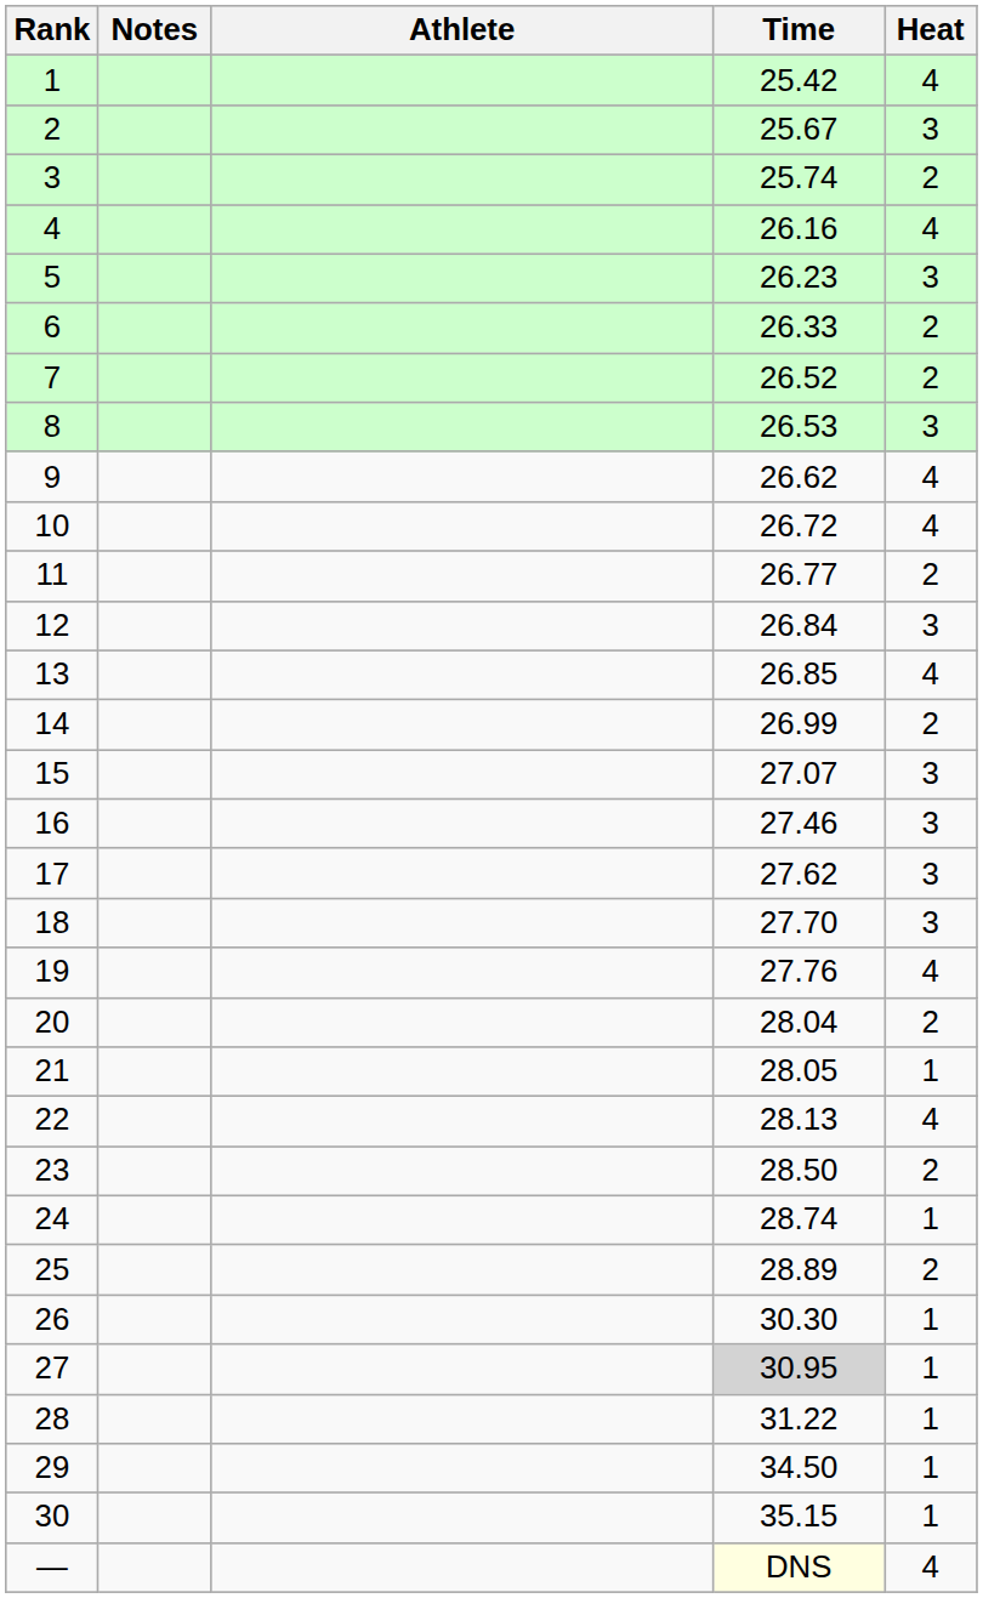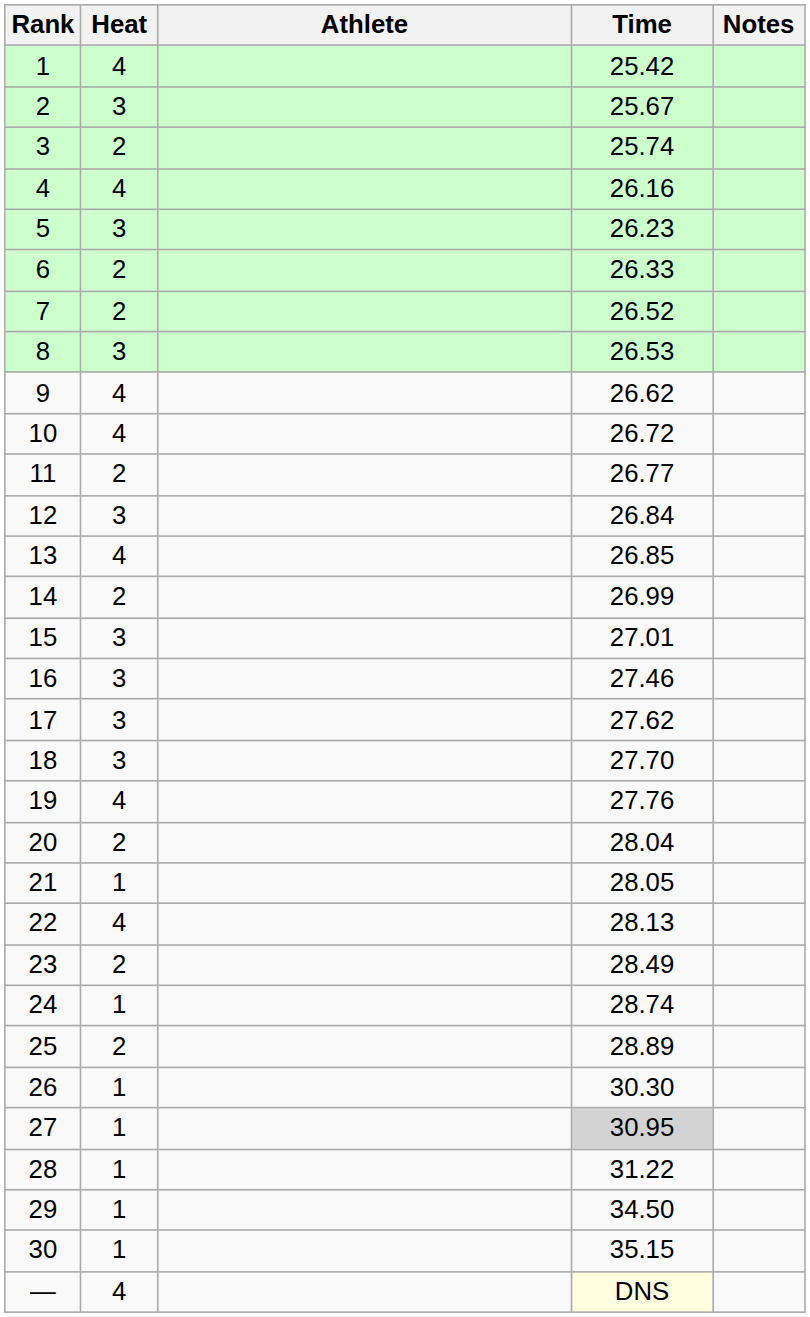 <table class="wikitable" style="text-align:center">
 <tr>
 <th width=40>Rank</th>
-<th width=50>Notes</th>
+<th width=40>Heat</th>
 <th width=250>Athlete</th>
 <th width=80>Time</th>
-<th width=40>Heat</th>
+<th width=50>Notes</th>
 </tr>
 <tr bgcolor=ccffcc>
 <td>1</td>
-<td></td>
+<td>4</td>
 <td align=left></td>
 <td>25.42</td>
-<td>4</td>
+<td></td>
 </tr>
 <tr bgcolor=ccffcc>
 <td>2</td>
-<td></td>
+<td>3</td>
 <td align=left></td>
 <td>25.67</td>
-<td>3</td>
+<td></td>
 </tr>
 <tr bgcolor=ccffcc>
 <td>3</td>
-<td></td>
+<td>2</td>
 <td align=left></td>
 <td>25.74</td>
-<td>2</td>
+<td></td>
 </tr>
 <tr bgcolor=ccffcc>
 <td>4</td>
-<td></td>
+<td>4</td>
 <td align=left></td>
 <td>26.16</td>
-<td>4</td>
+<td></td>
 </tr>
 <tr bgcolor=ccffcc>
 <td>5</td>
-<td></td>
+<td>3</td>
 <td align=left></td>
 <td>26.23</td>
-<td>3</td>
+<td></td>
 </tr>
 <tr bgcolor=ccffcc>
 <td>6</td>
-<td></td>
+<td>2</td>
 <td align=left></td>
 <td>26.33</td>
-<td>2</td>
+<td></td>
 </tr>
 <tr bgcolor=ccffcc>
 <td>7</td>
-<td></td>
+<td>2</td>
 <td align=left></td>
 <td>26.52</td>
-<td>2</td>
+<td></td>
 </tr>
 <tr bgcolor=ccffcc>
 <td>8</td>
-<td></td>
+<td>3</td>
 <td align=left></td>
 <td>26.53</td>
-<td>3</td>
+<td></td>
 </tr>
 <tr>
 <td>9</td>
-<td></td>
+<td>4</td>
 <td align=left></td>
 <td>26.62</td>
-<td>4</td>
+<td></td>
 </tr>
 <tr>
 <td>10</td>
-<td></td>
+<td>4</td>
 <td align=left></td>
 <td>26.72</td>
-<td>4</td>
+<td></td>
 </tr>
 <tr>
 <td>11</td>
-<td></td>
+<td>2</td>
 <td align=left></td>
 <td>26.77</td>
-<td>2</td>
+<td></td>
 </tr>
 <tr>
 <td>12</td>
-<td></td>
+<td>3</td>
 <td align=left></td>
 <td>26.84</td>
-<td>3</td>
+<td></td>
 </tr>
 <tr>
 <td>13</td>
-<td></td>
+<td>4</td>
 <td align=left></td>
 <td>26.85</td>
-<td>4</td>
+<td></td>
 </tr>
 <tr>
 <td>14</td>
-<td></td>
+<td>2</td>
 <td align=left></td>
 <td>26.99</td>
-<td>2</td>
+<td></td>
 </tr>
 <tr>
 <td>15</td>
+<td>3</td>
+<td align=left></td>
+<td>27.01</td>
 <td></td>
-<td align=left></td>
-<td>27.07</td>
-<td>3</td>
 </tr>
 <tr>
 <td>16</td>
-<td></td>
+<td>3</td>
 <td align=left></td>
 <td>27.46</td>
-<td>3</td>
+<td></td>
 </tr>
 <tr>
 <td>17</td>
-<td></td>
+<td>3</td>
 <td align=left></td>
 <td>27.62</td>
-<td>3</td>
+<td></td>
 </tr>
 <tr>
 <td>18</td>
-<td></td>
+<td>3</td>
 <td align=left></td>
 <td>27.70</td>
-<td>3</td>
+<td></td>
 </tr>
 <tr>
 <td>19</td>
-<td></td>
+<td>4</td>
 <td align=left></td>
 <td>27.76</td>
-<td>4</td>
+<td></td>
 </tr>
 <tr>
 <td>20</td>
-<td></td>
+<td>2</td>
 <td align=left></td>
 <td>28.04</td>
-<td>2</td>
+<td></td>
 </tr>
 <tr>
 <td>21</td>
-<td></td>
+<td>1</td>
 <td align=left></td>
 <td>28.05</td>
-<td>1</td>
+<td></td>
 </tr>
 <tr>
 <td>22</td>
-<td></td>
+<td>4</td>
 <td align=left></td>
 <td>28.13</td>
-<td>4</td>
+<td></td>
 </tr>
 <tr>
 <td>23</td>
+<td>2</td>
+<td align=left></td>
+<td>28.49</td>
 <td></td>
-<td align=left></td>
-<td>28.50</td>
-<td>2</td>
 </tr>
 <tr>
 <td>24</td>
-<td></td>
+<td>1</td>
 <td align=left></td>
 <td>28.74</td>
-<td>1</td>
+<td></td>
 </tr>
 <tr>
 <td>25</td>
-<td></td>
+<td>2</td>
 <td align=left></td>
 <td>28.89</td>
-<td>2</td>
+<td></td>
 </tr>
 <tr>
 <td>26</td>
-<td></td>
+<td>1</td>
 <td align=left></td>
 <td>30.30</td>
-<td>1</td>
+<td></td>
 </tr>
 <tr>
 <td>27</td>
-<td></td>
+<td>1</td>
 <td align=left></td>
 <td style="background: lightgrey;">30.95</td>
-<td>1</td>
+<td></td>
 </tr>
 <tr>
 <td>28</td>
-<td></td>
+<td>1</td>
 <td align=left></td>
 <td>31.22</td>
-<td>1</td>
+<td></td>
 </tr>
 <tr>
 <td>29</td>
-<td></td>
+<td>1</td>
 <td align=left></td>
 <td>34.50</td>
-<td>1</td>
+<td></td>
 </tr>
 <tr>
 <td>30</td>
-<td></td>
+<td>1</td>
 <td align=left></td>
 <td>35.15</td>
-<td>1</td>
+<td></td>
 </tr>
 <tr>
 <td>—</td>
-<td></td>
+<td>4</td>
 <td align=left></td>
 <td style="background: lightyellow;">DNS</td>
-<td>4</td>
+<td></td>
 </tr>
 </table>
